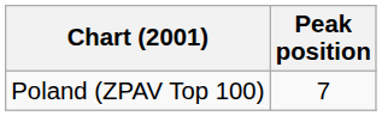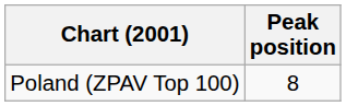 <table class="wikitable sortable">
 <tr>
 <th>Chart (2001)</th>
 <th>Peak<br>position</th>
 </tr>
 <tr>
 <td>Poland (ZPAV Top 100)</td>
-<td style="text-align:center;">7</td>
+<td style="text-align:center;">8</td>
 </tr>
 </table>
